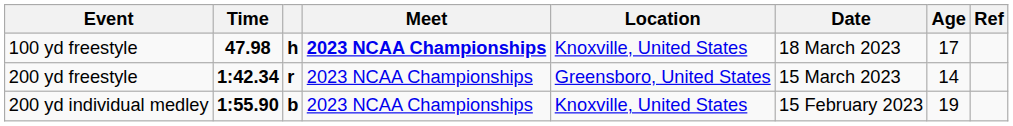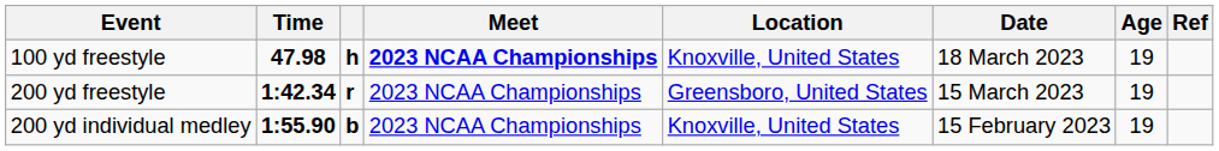 <table class="wikitable">
 <tr>
 <th>Event</th>
 <th>Time</th>
 <th></th>
 <th>Meet</th>
 <th>Location</th>
 <th>Date</th>
 <th>Age</th>
 <th>Ref</th>
 </tr>
 <tr>
 <td>100 yd freestyle</td>
 <td style="text-align:center;"><strong>47.98</strong></td>
 <td><strong>h</strong></td>
 <td><strong><a href='#'>2023 NCAA Championships</a></strong></td>
 <td><a href='#'>Knoxville, United States</a></td>
 <td>18 March 2023</td>
-<td style="text-align:center;">17</td>
+<td style="text-align:center;">19</td>
 <td style="text-align:center;"></td>
 </tr>
 <tr>
 <td>200 yd freestyle</td>
 <td style="text-align:center;"><strong>1:42.34</strong></td>
 <td><strong>r</strong></td>
 <td><a href='#'>2023 NCAA Championships</a></td>
 <td><a href='#'>Greensboro, United States</a></td>
 <td>15 March 2023</td>
-<td style="text-align:center;">14</td>
+<td style="text-align:center;">19</td>
 <td style="text-align:center;"></td>
 </tr>
 <tr>
 <td>200 yd individual medley</td>
 <td style="text-align:center;"><strong>1:55.90</strong></td>
 <td><strong>b</strong></td>
 <td><a href='#'>2023 NCAA Championships</a></td>
 <td><a href='#'>Knoxville, United States</a></td>
 <td>15 February 2023</td>
 <td style="text-align:center;">19</td>
 <td style="text-align:center;"></td>
 </tr>
 </table>
